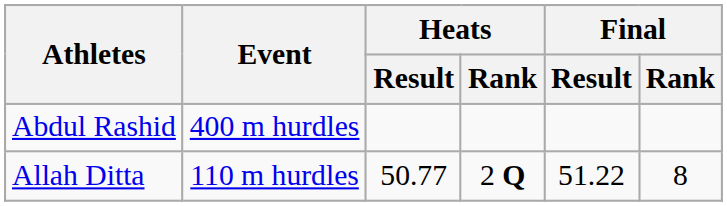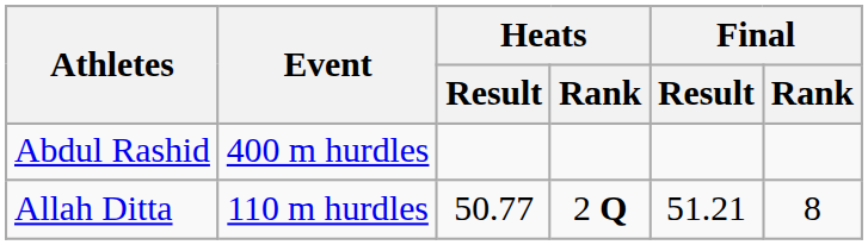 <table class=wikitable style="text-align:center; font-size:90%">
 <tr>
 <th rowspan=2>Athletes</th>
 <th rowspan=2>Event</th>
 <th colspan=2>Heats</th>
 <th colspan=2>Final</th>
 </tr>
 <tr>
 <th>Result</th>
 <th>Rank</th>
 <th>Result</th>
 <th>Rank</th>
 </tr>
 <tr>
 <td style="text-align:left"><a href='#'>Abdul Rashid</a></td>
 <td><a href='#'>400 m hurdles</a></td>
 <td></td>
 <td></td>
 <td></td>
 <td></td>
 </tr>
 <tr>
 <td style="text-align:left"><a href='#'>Allah Ditta</a></td>
 <td><a href='#'>110 m hurdles</a></td>
 <td>50.77</td>
 <td>2 <strong>Q</strong></td>
-<td>51.22</td>
+<td>51.21</td>
 <td>8</td>
 </tr>
 </table>
